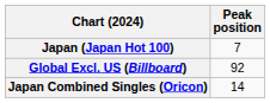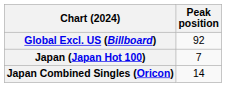 <table class="wikitable sortable plainrowheaders" style="text-align:center">
 <tr>
 <th scope="col">Chart (2024)</th>
 <th scope="col">Peak<br>position</th>
 </tr>
 <tr>
+<th scope="row"><a href='#'>Global Excl. US</a> (<em><a href='#'>Billboard</a></em>)</th>
+<td>92</td>
+</tr>
+<tr>
 <th scope="row">Japan (<a href='#'>Japan Hot 100</a>)</th>
 <td>7</td>
-</tr>
-<tr>
-<th scope="row"><a href='#'>Global Excl. US</a> (<em><a href='#'>Billboard</a></em>)</th>
-<td>92</td>
 </tr>
 <tr>
 <th scope="row">Japan Combined Singles (<a href='#'>Oricon</a>)</th>
 <td>14</td>
 </tr>
 </table>
